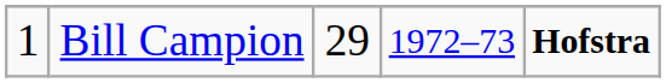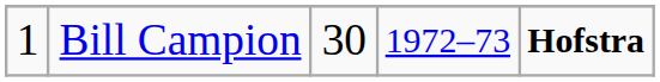 <table class="wikitable">
 <tr>
 </tr>
 <tr>
 <td>1</td>
 <td><a href='#'>Bill Campion</a></td>
-<td>29</td>
+<td>30</td>
 <td style="font-size:80%;"><a href='#'>1972–73</a></td>
 <td style="font-size:80%;"><strong>Hofstra</strong></td>
 </tr>
 </table>
